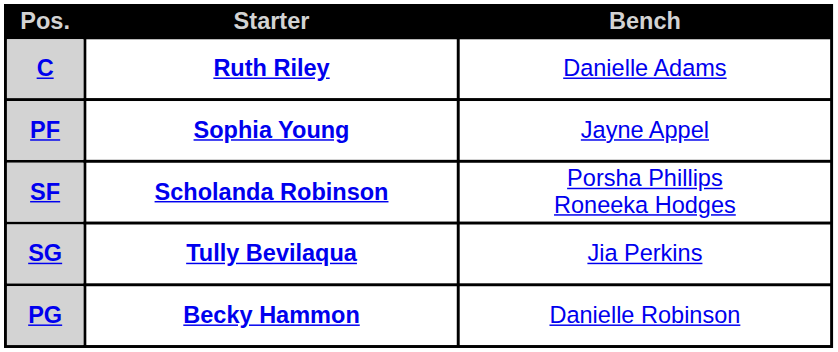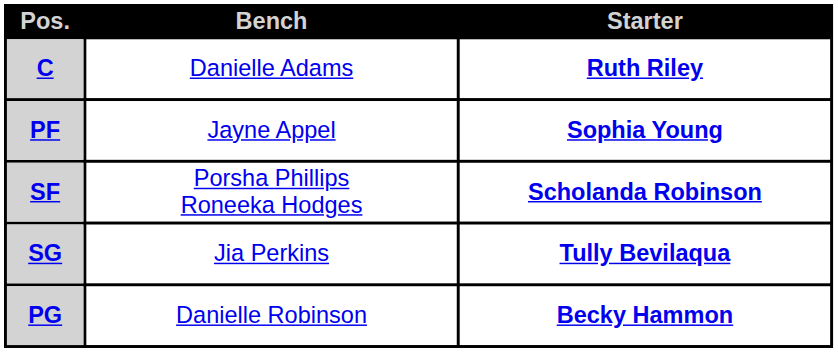 <table style="text-align: center; background:#000000; color:#D3D3D3">
 <tr>
 <th width="50">Pos.</th>
+<th width="250">Bench</th>
 <th width="250">Starter</th>
-<th width="250">Bench</th>
 </tr>
 <tr style="height:40px; background:white; color:#092C57">
 <th style="background:#D3D3D3"><a href='#'><span>C</span></a></th>
+<td><a href='#'>Danielle Adams</a></td>
 <td><strong><a href='#'>Ruth Riley</a></strong></td>
-<td><a href='#'>Danielle Adams</a></td>
 </tr>
 <tr style="height:40px; background:white; color:#092C57">
 <th style="background:#D3D3D3"><a href='#'><span>PF</span></a></th>
+<td><a href='#'>Jayne Appel</a></td>
 <td><strong><a href='#'>Sophia Young</a></strong></td>
-<td><a href='#'>Jayne Appel</a></td>
 </tr>
 <tr style="height:40px; background:white; color:#092C57">
 <th style="background:#D3D3D3"><a href='#'><span>SF</span></a></th>
+<td><a href='#'>Porsha Phillips</a><br><a href='#'>Roneeka Hodges</a></td>
 <td><strong><a href='#'>Scholanda Robinson</a></strong></td>
-<td><a href='#'>Porsha Phillips</a><br><a href='#'>Roneeka Hodges</a></td>
 </tr>
 <tr style="height:40px; background:white; color:#092C57">
 <th style="background:#D3D3D3"><a href='#'><span>SG</span></a></th>
+<td><a href='#'>Jia Perkins</a></td>
 <td><strong><a href='#'>Tully Bevilaqua</a></strong></td>
-<td><a href='#'>Jia Perkins</a></td>
 </tr>
 <tr style="height:40px; background:white; color:#092C57">
 <th style="background:#D3D3D3"><a href='#'><span>PG</span></a></th>
+<td><a href='#'>Danielle Robinson</a></td>
 <td><strong><a href='#'>Becky Hammon</a></strong></td>
-<td><a href='#'>Danielle Robinson</a></td>
 </tr>
 </table>
